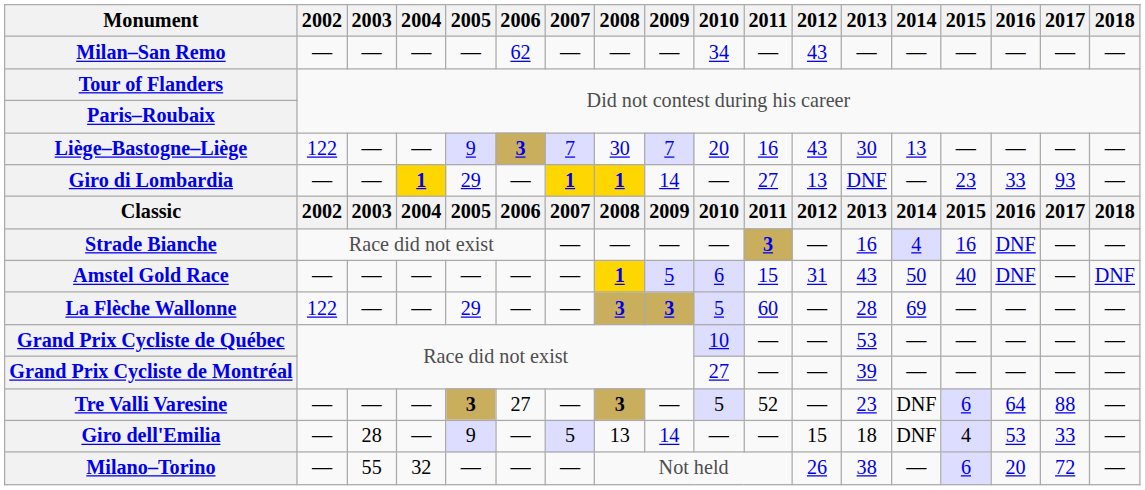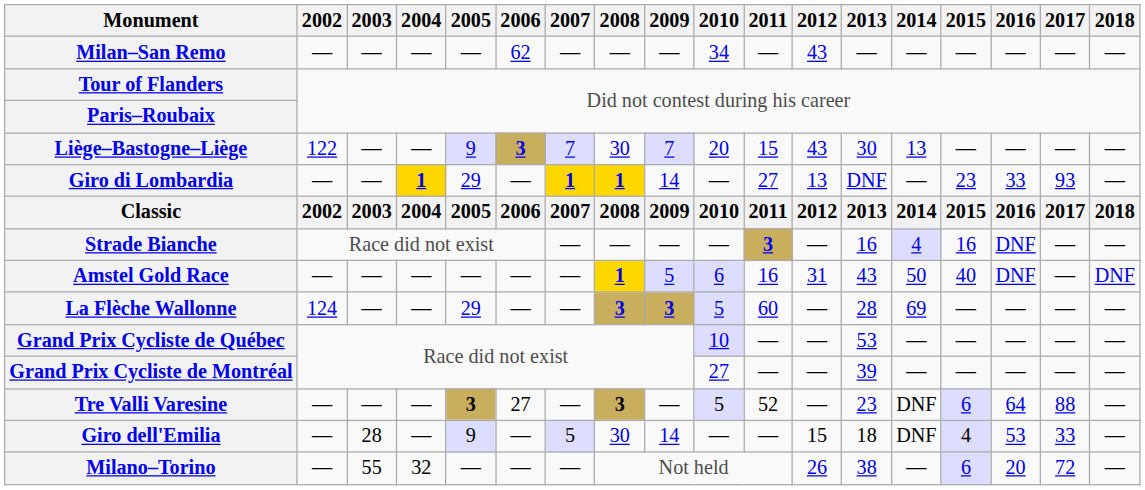 <table class="wikitable plainrowheaders">
 <tr>
 <th>Monument</th>
 <th scope="col">2002</th>
 <th scope="col">2003</th>
 <th scope="col">2004</th>
 <th scope="col">2005</th>
 <th scope="col">2006</th>
 <th scope="col">2007</th>
 <th scope="col">2008</th>
 <th scope="col">2009</th>
 <th scope="col">2010</th>
 <th scope="col">2011</th>
 <th scope="col">2012</th>
 <th scope="col">2013</th>
 <th scope="col">2014</th>
 <th scope="col">2015</th>
 <th scope="col">2016</th>
 <th scope="col">2017</th>
 <th scope="col">2018</th>
 </tr>
 <tr style="text-align:center;">
 <th scope="row"><a href='#'>Milan–San Remo</a></th>
 <td>—</td>
 <td>—</td>
 <td>—</td>
 <td>—</td>
 <td><a href='#'>62</a></td>
 <td>—</td>
 <td>—</td>
 <td>—</td>
 <td><a href='#'>34</a></td>
 <td>—</td>
 <td><a href='#'>43</a></td>
 <td>—</td>
 <td>—</td>
 <td>—</td>
 <td>—</td>
 <td>—</td>
 <td>—</td>
 </tr>
 <tr style="text-align:center;">
 <th scope="row"><a href='#'>Tour of Flanders</a></th>
 <td style="color:#4d4d4d;" colspan=18 rowspan=2>Did not contest during his career</td>
 </tr>
 <tr style="text-align:center;">
 <th scope="row"><a href='#'>Paris–Roubaix</a></th>
 </tr>
 <tr style="text-align:center;">
 <th scope="row"><a href='#'>Liège–Bastogne–Liège</a></th>
 <td><a href='#'>122</a></td>
 <td>—</td>
 <td>—</td>
 <td style="background:#ddf;"><a href='#'>9</a></td>
 <td style="background:#C9AE5D;"><a href='#'><strong>3</strong></a></td>
 <td style="background:#ddf;"><a href='#'>7</a></td>
 <td><a href='#'>30</a></td>
 <td style="background:#ddf;"><a href='#'>7</a></td>
 <td><a href='#'>20</a></td>
-<td><a href='#'>16</a></td>
+<td><a href='#'>15</a></td>
 <td><a href='#'>43</a></td>
 <td><a href='#'>30</a></td>
 <td><a href='#'>13</a></td>
 <td>—</td>
 <td>—</td>
 <td>—</td>
 <td>—</td>
 </tr>
 <tr style="text-align:center;">
 <th scope="row"><a href='#'>Giro di Lombardia</a></th>
 <td>—</td>
 <td>—</td>
 <td style="background:gold;"><a href='#'><strong>1</strong></a></td>
 <td><a href='#'>29</a></td>
 <td>—</td>
 <td style="background:gold;"><a href='#'><strong>1</strong></a></td>
 <td style="background:gold;"><a href='#'><strong>1</strong></a></td>
 <td><a href='#'>14</a></td>
 <td>—</td>
 <td><a href='#'>27</a></td>
 <td><a href='#'>13</a></td>
 <td><a href='#'>DNF</a></td>
 <td>—</td>
 <td><a href='#'>23</a></td>
 <td><a href='#'>33</a></td>
 <td><a href='#'>93</a></td>
 <td>—</td>
 </tr>
 <tr>
 <th>Classic</th>
 <th scope="col">2002</th>
 <th scope="col">2003</th>
 <th scope="col">2004</th>
 <th scope="col">2005</th>
 <th scope="col">2006</th>
 <th scope="col">2007</th>
 <th scope="col">2008</th>
 <th scope="col">2009</th>
 <th scope="col">2010</th>
 <th scope="col">2011</th>
 <th scope="col">2012</th>
 <th scope="col">2013</th>
 <th scope="col">2014</th>
 <th scope="col">2015</th>
 <th scope="col">2016</th>
 <th scope="col">2017</th>
 <th scope="col">2018</th>
 </tr>
 <tr style="text-align:center;">
 <th scope="row"><a href='#'>Strade Bianche</a></th>
 <td style="color:#4d4d4d;" colspan=5>Race did not exist</td>
 <td>—</td>
 <td>—</td>
 <td>—</td>
 <td>—</td>
 <td style="background:#C9AE5D;"><a href='#'><strong>3</strong></a></td>
 <td>—</td>
 <td><a href='#'>16</a></td>
 <td style="background:#ddf;"><a href='#'>4</a></td>
 <td><a href='#'>16</a></td>
 <td><a href='#'>DNF</a></td>
 <td>—</td>
 <td>—</td>
 </tr>
 <tr style="text-align:center;">
 <th scope="row"><a href='#'>Amstel Gold Race</a></th>
 <td>—</td>
 <td>—</td>
 <td>—</td>
 <td>—</td>
 <td>—</td>
 <td>—</td>
 <td style="background:gold;"><a href='#'><strong>1</strong></a></td>
 <td style="background:#ddf;"><a href='#'>5</a></td>
 <td style="background:#ddf;"><a href='#'>6</a></td>
-<td><a href='#'>15</a></td>
+<td><a href='#'>16</a></td>
 <td><a href='#'>31</a></td>
 <td><a href='#'>43</a></td>
 <td><a href='#'>50</a></td>
 <td><a href='#'>40</a></td>
 <td><a href='#'>DNF</a></td>
 <td>—</td>
 <td><a href='#'>DNF</a></td>
 </tr>
 <tr style="text-align:center;">
 <th scope="row"><a href='#'>La Flèche Wallonne</a></th>
-<td><a href='#'>122</a></td>
+<td><a href='#'>124</a></td>
 <td>—</td>
 <td>—</td>
 <td><a href='#'>29</a></td>
 <td>—</td>
 <td>—</td>
 <td style="background:#C9AE5D;"><a href='#'><strong>3</strong></a></td>
 <td style="background:#C9AE5D;"><a href='#'><strong>3</strong></a></td>
 <td style="background:#ddf;"><a href='#'>5</a></td>
 <td><a href='#'>60</a></td>
 <td>—</td>
 <td><a href='#'>28</a></td>
 <td><a href='#'>69</a></td>
 <td>—</td>
 <td>—</td>
 <td>—</td>
 <td>—</td>
 </tr>
 <tr style="text-align:center;">
 <th scope="row"><a href='#'>Grand Prix Cycliste de Québec</a></th>
 <td style="color:#4d4d4d;" colspan=8 rowspan=2>Race did not exist</td>
 <td style="background:#ddf;"><a href='#'>10</a></td>
 <td>—</td>
 <td>—</td>
 <td><a href='#'>53</a></td>
 <td>—</td>
 <td>—</td>
 <td>—</td>
 <td>—</td>
 <td>—</td>
 </tr>
 <tr style="text-align:center;">
 <th scope="row"><a href='#'>Grand Prix Cycliste de Montréal</a></th>
 <td><a href='#'>27</a></td>
 <td>—</td>
 <td>—</td>
 <td><a href='#'>39</a></td>
 <td>—</td>
 <td>—</td>
 <td>—</td>
 <td>—</td>
 <td>—</td>
 </tr>
 <tr style="text-align:center;">
 <th scope="row"><a href='#'>Tre Valli Varesine</a></th>
 <td>—</td>
 <td>—</td>
 <td>—</td>
 <td style="background:#C9AE5D;"><strong>3</strong></td>
 <td>27</td>
 <td>—</td>
 <td style="background:#C9AE5D;"><strong>3</strong></td>
 <td>—</td>
 <td style="background:#ddf;">5</td>
 <td>52</td>
 <td>—</td>
 <td><a href='#'>23</a></td>
 <td>DNF</td>
 <td style="background:#ddf;"><a href='#'>6</a></td>
 <td><a href='#'>64</a></td>
 <td><a href='#'>88</a></td>
 <td>—</td>
 </tr>
 <tr style="text-align:center;">
 <th scope="row"><a href='#'>Giro dell'Emilia</a></th>
 <td>—</td>
 <td>28</td>
 <td>—</td>
 <td style="background:#ddf;">9</td>
 <td>—</td>
 <td style="background:#ddf;">5</td>
-<td>13</td>
+<td><a href='#'>30</a></td>
 <td><a href='#'>14</a></td>
 <td>—</td>
 <td>—</td>
 <td>15</td>
 <td>18</td>
 <td>DNF</td>
 <td style="background:#ddf;">4</td>
 <td><a href='#'>53</a></td>
 <td><a href='#'>33</a></td>
 <td>—</td>
 </tr>
 <tr style="text-align:center;">
 <th scope="row"><a href='#'>Milano–Torino</a></th>
 <td>—</td>
 <td>55</td>
 <td>32</td>
 <td>—</td>
 <td>—</td>
 <td>—</td>
 <td style="color:#4d4d4d;" colspan=4>Not held</td>
 <td><a href='#'>26</a></td>
 <td><a href='#'>38</a></td>
 <td>—</td>
 <td style="background:#ddf;"><a href='#'>6</a></td>
 <td><a href='#'>20</a></td>
 <td><a href='#'>72</a></td>
 <td>—</td>
 </tr>
 </table>
